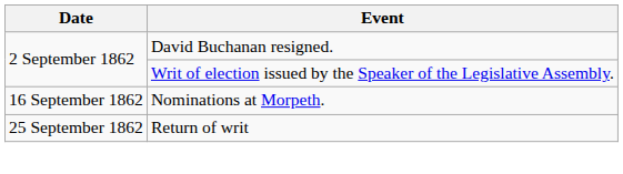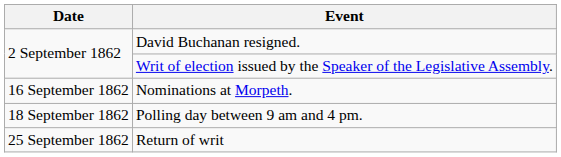 <table class="wikitable">
 <tr>
 <th>Date</th>
 <th>Event</th>
 </tr>
 <tr>
 <td rowspan="2">2 September 1862</td>
 <td>David Buchanan resigned.</td>
 </tr>
 <tr>
 <td><a href='#'>Writ of election</a> issued by the <a href='#'>Speaker of the Legislative Assembly</a>.</td>
 </tr>
 <tr>
 <td>16 September 1862</td>
 <td>Nominations at <a href='#'>Morpeth</a>.</td>
 </tr>
 <tr>
+<td>18 September 1862</td>
+<td>Polling day between 9 am and 4 pm.</td>
+</tr>
+<tr>
 <td>25 September 1862</td>
 <td>Return of writ</td>
 </tr>
 </table>
